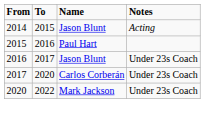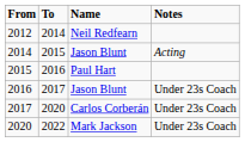 <table class="wikitable" style="text-align: left;">
 <tr>
 <td><strong>From</strong></td>
 <td><strong>To</strong></td>
 <td><strong>Name</strong></td>
 <td><strong>Notes</strong></td>
+</tr>
+<tr>
+<td>2012</td>
+<td>2014</td>
+<td><a href='#'>Neil Redfearn</a></td>
+<td></td>
 </tr>
 <tr>
 <td>2014</td>
 <td>2015</td>
 <td><a href='#'>Jason Blunt</a></td>
 <td><em>Acting</em></td>
 </tr>
 <tr>
 <td>2015</td>
 <td>2016</td>
 <td><a href='#'>Paul Hart</a></td>
 <td></td>
 </tr>
 <tr>
 <td>2016</td>
 <td>2017</td>
 <td><a href='#'>Jason Blunt</a></td>
 <td>Under 23s Coach</td>
 </tr>
 <tr>
 <td>2017</td>
 <td>2020</td>
 <td><a href='#'>Carlos Corberán</a></td>
 <td>Under 23s Coach</td>
 </tr>
 <tr>
 <td>2020</td>
 <td>2022</td>
 <td><a href='#'>Mark Jackson</a></td>
 <td>Under 23s Coach</td>
 </tr>
 </table>
